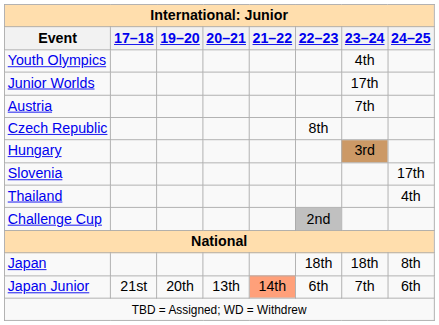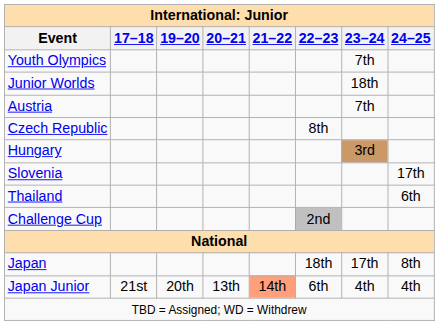 <table class="wikitable" style="text-align:center">
 <tr>
 <th colspan="13" style="background-color: #ffdead; " align="center">International: Junior</th>
 </tr>
 <tr>
 <th>Event</th>
 <th><a href='#'>17–18</a></th>
 <th><a href='#'>19–20</a></th>
 <th><a href='#'>20–21</a></th>
 <th><a href='#'>21–22</a></th>
 <th><a href='#'>22–23</a></th>
 <th><a href='#'>23–24</a></th>
 <th><a href='#'>24–25</a></th>
 </tr>
 <tr>
 <td align=left><a href='#'>Youth Olympics</a></td>
 <td></td>
 <td></td>
 <td></td>
 <td></td>
 <td></td>
-<td>4th</td>
+<td>7th</td>
 <td></td>
 </tr>
 <tr>
 <td align=left><a href='#'>Junior Worlds</a></td>
 <td></td>
 <td></td>
 <td></td>
 <td></td>
 <td></td>
-<td>17th</td>
+<td>18th</td>
 <td></td>
 </tr>
 <tr>
 <td align=left> <a href='#'>Austria</a></td>
 <td></td>
 <td></td>
 <td></td>
 <td></td>
 <td></td>
 <td>7th</td>
 <td></td>
 </tr>
 <tr>
 <td align=left> <a href='#'>Czech Republic</a></td>
 <td></td>
 <td></td>
 <td></td>
 <td></td>
 <td>8th</td>
 <td></td>
 <td></td>
 </tr>
 <tr>
 <td align=left> <a href='#'>Hungary</a></td>
 <td></td>
 <td></td>
 <td></td>
 <td></td>
 <td></td>
 <td bgcolor=cc9966>3rd</td>
 <td></td>
 </tr>
 <tr>
 <td align=left> <a href='#'>Slovenia</a></td>
 <td></td>
 <td></td>
 <td></td>
 <td></td>
 <td></td>
 <td></td>
 <td>17th</td>
 </tr>
 <tr>
 <td align=left> <a href='#'>Thailand</a></td>
 <td></td>
 <td></td>
 <td></td>
 <td></td>
 <td></td>
 <td></td>
-<td>4th</td>
+<td>6th</td>
 </tr>
 <tr>
 <td align=left><a href='#'>Challenge Cup</a></td>
 <td></td>
 <td></td>
 <td></td>
 <td></td>
 <td bgcolor=silver>2nd</td>
 <td></td>
 <td></td>
 </tr>
 <tr>
 <th colspan="13" style="background-color: #ffdead; " align="center">National</th>
 </tr>
 <tr>
 <td align=left><a href='#'>Japan</a></td>
 <td></td>
 <td></td>
 <td></td>
 <td></td>
 <td>18th</td>
-<td>18th</td>
+<td>17th</td>
 <td>8th</td>
 </tr>
 <tr>
 <td align=left><a href='#'>Japan Junior</a></td>
 <td>21st</td>
 <td>20th</td>
 <td>13th</td>
 <td style="background: lightsalmon;">14th</td>
 <td>6th</td>
-<td>7th</td>
-<td>6th</td>
+<td>4th</td>
+<td>4th</td>
 </tr>
 <tr>
 <td colspan="13" align="center"><small> TBD = Assigned; WD = Withdrew </small></td>
 </tr>
 </table>
